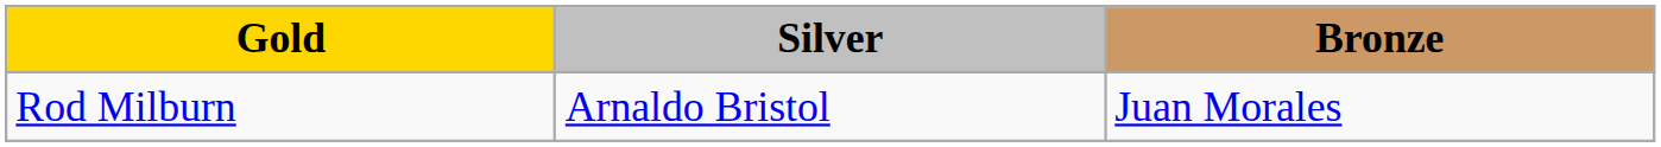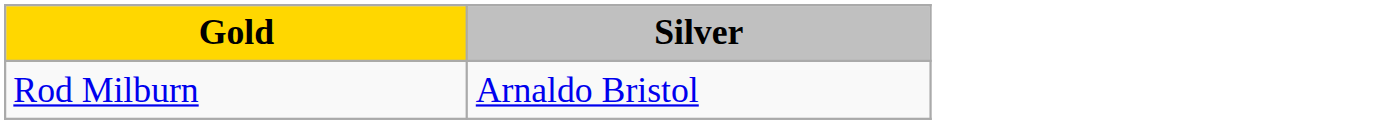 <table class="wikitable" style="text-align:left">
 <tr align="center">
 <td width=200 bgcolor=gold><strong>Gold</strong></td>
 <td width=200 bgcolor=silver><strong>Silver</strong></td>
-<td width=200 bgcolor=CC9966><strong>Bronze</strong></td>
 </tr>
 <tr>
 <td><a href='#'>Rod Milburn</a><br><em></em></td>
 <td><a href='#'>Arnaldo Bristol</a><br><em></em></td>
-<td><a href='#'>Juan Morales</a><br><em></em></td>
 </tr>
 </table>
